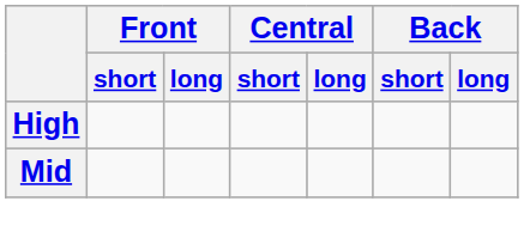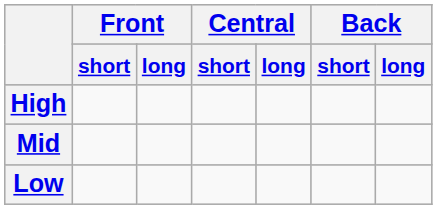 <table class="wikitable">
 <tr>
 <th rowspan="2"></th>
 <th colspan="2" style="text-align: center;"><a href='#'>Front</a></th>
 <th colspan="2" style="text-align: center;"><a href='#'>Central</a></th>
 <th colspan="2" style="text-align: center;"><a href='#'>Back</a></th>
 </tr>
 <tr>
 <th style="text-align: center;"><a href='#'><strong><small>short</small></strong></a></th>
 <th style="text-align: center;"><a href='#'><strong><small>long</small></strong></a></th>
 <th style="text-align: center;"><a href='#'><strong><small>short</small></strong></a></th>
 <th style="text-align: center;"><a href='#'><strong><small>long</small></strong></a></th>
 <th style="text-align: center;"><a href='#'><strong><small>short</small></strong></a></th>
 <th style="text-align: center;"><a href='#'><strong><small>long</small></strong></a></th>
 </tr>
 <tr>
 <th><a href='#'><strong>High</strong></a></th>
 <td style="text-align: center;"></td>
 <td style="text-align: center;"></td>
 <td style="text-align: center;"></td>
 <td style="text-align: center;"></td>
 <td style="text-align: center;"></td>
 <td style="text-align: center;"></td>
 </tr>
 <tr>
 <th><a href='#'><strong>Mid</strong></a></th>
 <td style="text-align: center;"></td>
 <td style="text-align: center;"></td>
 <td style="text-align: center;"></td>
 <td style="text-align: center;"></td>
 <td style="text-align: center;"></td>
 <td style="text-align: center;"></td>
 </tr>
+<tr>
+<th><a href='#'><strong>Low</strong></a></th>
+<td style="text-align: center;"></td>
+<td style="text-align: center;"></td>
+<td style="text-align: center;"></td>
+<td style="text-align: center;"></td>
+<td style="text-align: center;"></td>
+<td style="text-align: center;"></td>
+</tr>
 </table>
